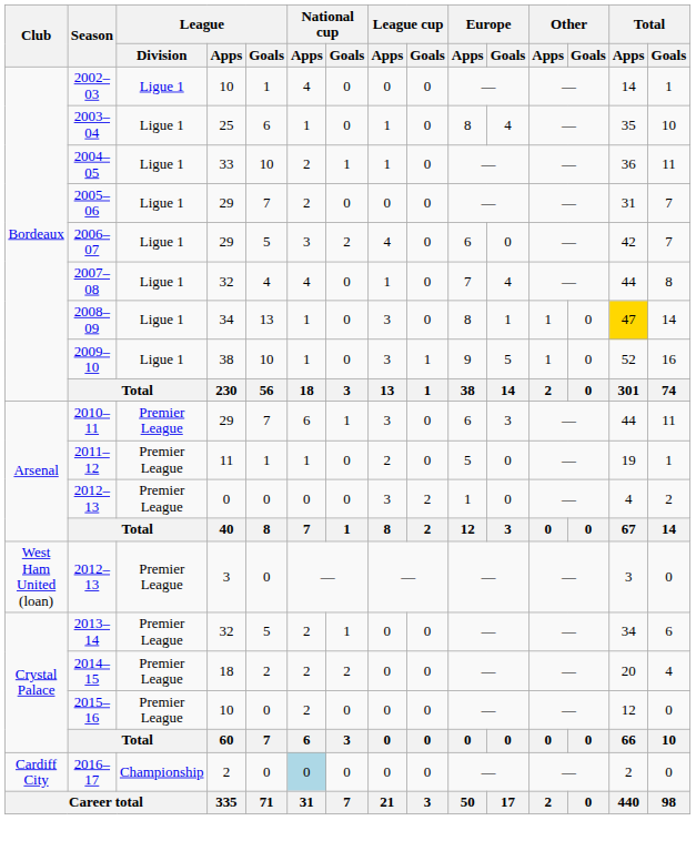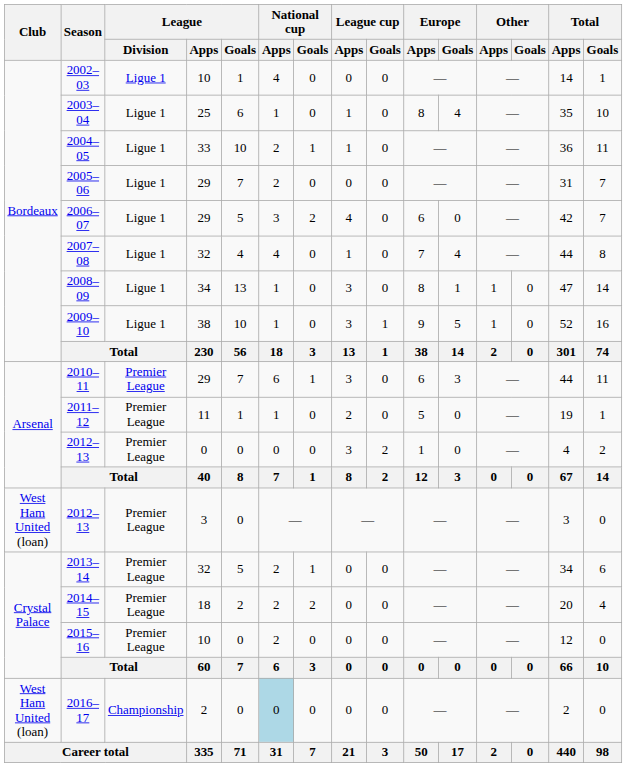 <table class="wikitable" style="text-align: center;">
 <tr>
 <th rowspan="2">Club</th>
 <th rowspan="2">Season</th>
 <th colspan="3">League</th>
 <th colspan="2">National cup</th>
 <th colspan="2">League cup</th>
 <th colspan="2">Europe</th>
 <th colspan="2">Other</th>
 <th colspan="2">Total</th>
 </tr>
 <tr>
 <th>Division</th>
 <th>Apps</th>
 <th>Goals</th>
 <th>Apps</th>
 <th>Goals</th>
 <th>Apps</th>
 <th>Goals</th>
 <th>Apps</th>
 <th>Goals</th>
 <th>Apps</th>
 <th>Goals</th>
 <th>Apps</th>
 <th>Goals</th>
 </tr>
 <tr>
 <td rowspan="9"><a href='#'>Bordeaux</a></td>
 <td><a href='#'>2002–03</a></td>
 <td><a href='#'>Ligue 1</a></td>
 <td>10</td>
 <td>1</td>
 <td>4</td>
 <td>0</td>
 <td>0</td>
 <td>0</td>
 <td colspan="2">—</td>
 <td colspan="2">—</td>
 <td>14</td>
 <td>1</td>
 </tr>
 <tr>
 <td><a href='#'>2003–04</a></td>
 <td>Ligue 1</td>
 <td>25</td>
 <td>6</td>
 <td>1</td>
 <td>0</td>
 <td>1</td>
 <td>0</td>
 <td>8</td>
 <td>4</td>
 <td colspan="2">—</td>
 <td>35</td>
 <td>10</td>
 </tr>
 <tr>
 <td><a href='#'>2004–05</a></td>
 <td>Ligue 1</td>
 <td>33</td>
 <td>10</td>
 <td>2</td>
 <td>1</td>
 <td>1</td>
 <td>0</td>
 <td colspan="2">—</td>
 <td colspan="2">—</td>
 <td>36</td>
 <td>11</td>
 </tr>
 <tr>
 <td><a href='#'>2005–06</a></td>
 <td>Ligue 1</td>
 <td>29</td>
 <td>7</td>
 <td>2</td>
 <td>0</td>
 <td>0</td>
 <td>0</td>
 <td colspan="2">—</td>
 <td colspan="2">—</td>
 <td>31</td>
 <td>7</td>
 </tr>
 <tr>
 <td><a href='#'>2006–07</a></td>
 <td>Ligue 1</td>
 <td>29</td>
 <td>5</td>
 <td>3</td>
 <td>2</td>
 <td>4</td>
 <td>0</td>
 <td>6</td>
 <td>0</td>
 <td colspan="2">—</td>
 <td>42</td>
 <td>7</td>
 </tr>
 <tr>
 <td><a href='#'>2007–08</a></td>
 <td>Ligue 1</td>
 <td>32</td>
 <td>4</td>
 <td>4</td>
 <td>0</td>
 <td>1</td>
 <td>0</td>
 <td>7</td>
 <td>4</td>
 <td colspan="2">—</td>
 <td>44</td>
 <td>8</td>
 </tr>
 <tr>
 <td><a href='#'>2008–09</a></td>
 <td>Ligue 1</td>
 <td>34</td>
 <td>13</td>
 <td>1</td>
 <td>0</td>
 <td>3</td>
 <td>0</td>
 <td>8</td>
 <td>1</td>
 <td>1</td>
 <td>0</td>
-<td style="background: gold;">47</td>
+<td>47</td>
 <td>14</td>
 </tr>
 <tr>
 <td><a href='#'>2009–10</a></td>
 <td>Ligue 1</td>
 <td>38</td>
 <td>10</td>
 <td>1</td>
 <td>0</td>
 <td>3</td>
 <td>1</td>
 <td>9</td>
 <td>5</td>
 <td>1</td>
 <td>0</td>
 <td>52</td>
 <td>16</td>
 </tr>
 <tr>
 <th colspan="2">Total</th>
 <th>230</th>
 <th>56</th>
 <th>18</th>
 <th>3</th>
 <th>13</th>
 <th>1</th>
 <th>38</th>
 <th>14</th>
 <th>2</th>
 <th>0</th>
 <th>301</th>
 <th>74</th>
 </tr>
 <tr>
 <td rowspan="4"><a href='#'>Arsenal</a></td>
 <td><a href='#'>2010–11</a></td>
 <td><a href='#'>Premier League</a></td>
 <td>29</td>
 <td>7</td>
 <td>6</td>
 <td>1</td>
 <td>3</td>
 <td>0</td>
 <td>6</td>
 <td>3</td>
 <td colspan="2">—</td>
 <td>44</td>
 <td>11</td>
 </tr>
 <tr>
 <td><a href='#'>2011–12</a></td>
 <td>Premier League</td>
 <td>11</td>
 <td>1</td>
 <td>1</td>
 <td>0</td>
 <td>2</td>
 <td>0</td>
 <td>5</td>
 <td>0</td>
 <td colspan="2">—</td>
 <td>19</td>
 <td>1</td>
 </tr>
 <tr>
 <td><a href='#'>2012–13</a></td>
 <td>Premier League</td>
 <td>0</td>
 <td>0</td>
 <td>0</td>
 <td>0</td>
 <td>3</td>
 <td>2</td>
 <td>1</td>
 <td>0</td>
 <td colspan="2">—</td>
 <td>4</td>
 <td>2</td>
 </tr>
 <tr>
 <th colspan="2">Total</th>
 <th>40</th>
 <th>8</th>
 <th>7</th>
 <th>1</th>
 <th>8</th>
 <th>2</th>
 <th>12</th>
 <th>3</th>
 <th>0</th>
 <th>0</th>
 <th>67</th>
 <th>14</th>
 </tr>
 <tr>
 <td><a href='#'>West Ham United</a> (loan)</td>
 <td><a href='#'>2012–13</a></td>
 <td>Premier League</td>
 <td>3</td>
 <td>0</td>
 <td colspan="2">—</td>
 <td colspan="2">—</td>
 <td colspan="2">—</td>
 <td colspan="2">—</td>
 <td>3</td>
 <td>0</td>
 </tr>
 <tr>
 <td rowspan="4"><a href='#'>Crystal Palace</a></td>
 <td><a href='#'>2013–14</a></td>
 <td>Premier League</td>
 <td>32</td>
 <td>5</td>
 <td>2</td>
 <td>1</td>
 <td>0</td>
 <td>0</td>
 <td colspan="2">—</td>
 <td colspan="2">—</td>
 <td>34</td>
 <td>6</td>
 </tr>
 <tr>
 <td><a href='#'>2014–15</a></td>
 <td>Premier League</td>
 <td>18</td>
 <td>2</td>
 <td>2</td>
 <td>2</td>
 <td>0</td>
 <td>0</td>
 <td colspan="2">—</td>
 <td colspan="2">—</td>
 <td>20</td>
 <td>4</td>
 </tr>
 <tr>
 <td><a href='#'>2015–16</a></td>
 <td>Premier League</td>
 <td>10</td>
 <td>0</td>
 <td>2</td>
 <td>0</td>
 <td>0</td>
 <td>0</td>
 <td colspan="2">—</td>
 <td colspan="2">—</td>
 <td>12</td>
 <td>0</td>
 </tr>
 <tr>
 <th colspan="2">Total</th>
 <th>60</th>
 <th>7</th>
 <th>6</th>
 <th>3</th>
 <th>0</th>
 <th>0</th>
 <th>0</th>
 <th>0</th>
 <th>0</th>
 <th>0</th>
 <th>66</th>
 <th>10</th>
 </tr>
 <tr>
-<td><a href='#'>Cardiff City</a></td>
+<td><a href='#'>West Ham United</a> (loan)</td>
 <td><a href='#'>2016–17</a></td>
 <td><a href='#'>Championship</a></td>
 <td>2</td>
 <td>0</td>
 <td style="background: lightblue;">0</td>
 <td>0</td>
 <td>0</td>
 <td>0</td>
 <td colspan="2">—</td>
 <td colspan="2">—</td>
 <td>2</td>
 <td>0</td>
 </tr>
 <tr>
 <th colspan="3">Career total</th>
 <th>335</th>
 <th>71</th>
 <th>31</th>
 <th>7</th>
 <th>21</th>
 <th>3</th>
 <th>50</th>
 <th>17</th>
 <th>2</th>
 <th>0</th>
 <th>440</th>
 <th>98</th>
 </tr>
 </table>
